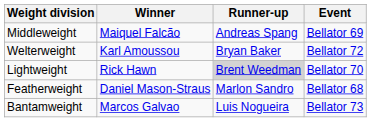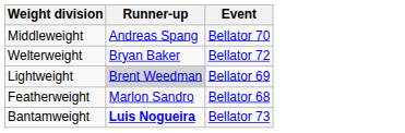 <table class="wikitable">
 <tr>
 <th>Weight division</th>
-<th>Winner</th>
 <th>Runner-up</th>
 <th>Event</th>
 </tr>
 <tr>
 <td>Middleweight</td>
-<td><a href='#'>Maiquel Falcão</a></td>
 <td><a href='#'>Andreas Spang</a></td>
-<td><a href='#'>Bellator 69</a></td>
+<td><a href='#'>Bellator 70</a></td>
 </tr>
 <tr>
 <td>Welterweight</td>
-<td><a href='#'>Karl Amoussou</a></td>
 <td><a href='#'>Bryan Baker</a></td>
 <td><a href='#'>Bellator 72</a></td>
 </tr>
 <tr>
 <td>Lightweight</td>
-<td><a href='#'>Rick Hawn</a></td>
 <td style="background: lightgrey;"><a href='#'>Brent Weedman</a></td>
-<td><a href='#'>Bellator 70</a></td>
+<td><a href='#'>Bellator 69</a></td>
 </tr>
 <tr>
 <td>Featherweight</td>
-<td><a href='#'>Daniel Mason-Straus</a></td>
 <td><a href='#'>Marlon Sandro</a></td>
 <td><a href='#'>Bellator 68</a></td>
 </tr>
 <tr>
 <td>Bantamweight</td>
-<td><a href='#'>Marcos Galvao</a></td>
-<td><a href='#'>Luis Nogueira</a></td>
+<td><strong><a href='#'>Luis Nogueira</a></strong></td>
 <td><a href='#'>Bellator 73</a></td>
 </tr>
 </table>
